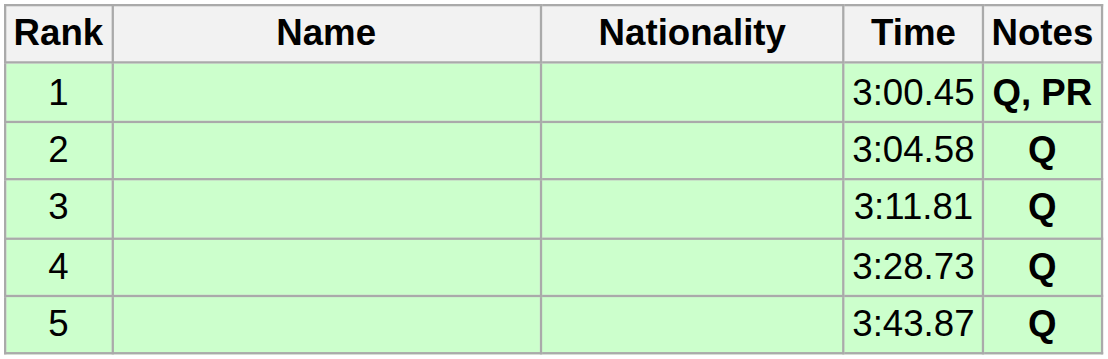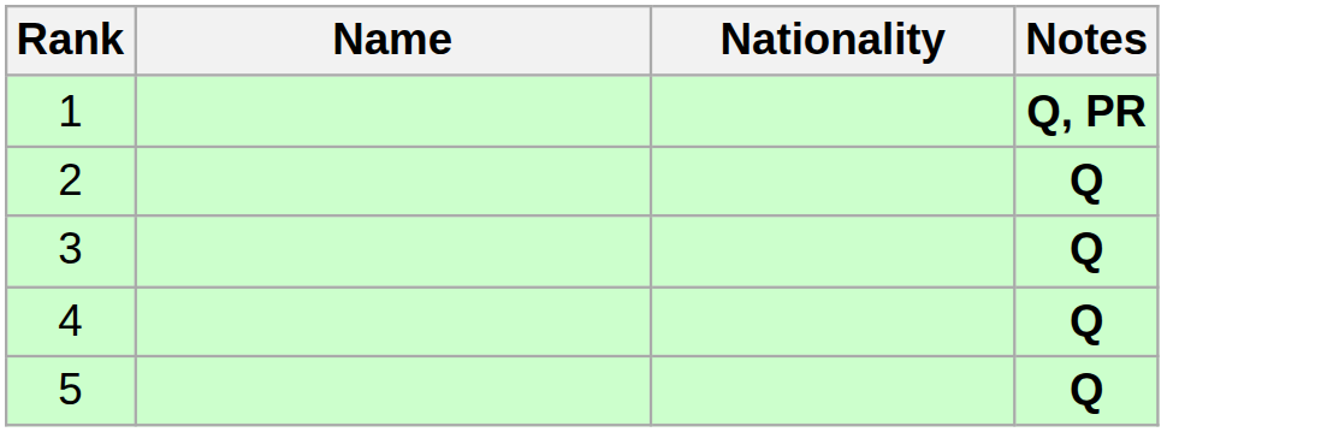 <table class="wikitable sortable" style="text-align:center">
 <tr>
 <th>Rank</th>
 <th style="width:180px">Name</th>
 <th style="width:125px">Nationality</th>
-<th>Time</th>
 <th>Notes</th>
 </tr>
 <tr style="background:#cfc;">
 <td>1</td>
 <td style="text-align:left;"></td>
 <td style="text-align:left;"></td>
-<td>3:00.45</td>
 <td><strong>Q, PR</strong></td>
 </tr>
 <tr style="background:#cfc;">
 <td>2</td>
 <td style="text-align:left;"></td>
 <td style="text-align:left;"></td>
-<td>3:04.58</td>
 <td><strong>Q</strong></td>
 </tr>
 <tr style="background:#cfc;">
 <td>3</td>
 <td style="text-align:left;"></td>
 <td style="text-align:left;"></td>
-<td>3:11.81</td>
 <td><strong>Q</strong></td>
 </tr>
 <tr style="background:#cfc;">
 <td>4</td>
 <td style="text-align:left;"></td>
 <td style="text-align:left;"></td>
-<td>3:28.73</td>
 <td><strong>Q</strong></td>
 </tr>
 <tr style="background:#cfc;">
 <td>5</td>
 <td style="text-align:left;"></td>
 <td style="text-align:left;"></td>
-<td>3:43.87</td>
 <td><strong>Q</strong></td>
 </tr>
 </table>
